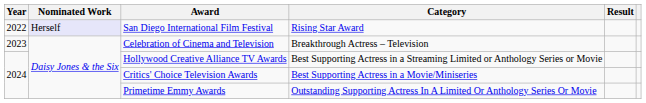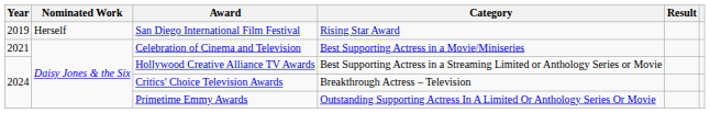 <table class="wikitable sortable plainrowheaders">
 <tr>
 <th scope="col">Year</th>
 <th scope="col">Nominated Work</th>
 <th scope="col">Award</th>
 <th scope="col">Category</th>
 <th scope="col" class="unsortable">Result</th>
 <th></th>
 </tr>
 <tr>
-<td>2022</td>
-<td style="background: lavender;">Herself</td>
+<td>2019</td>
+<td>Herself</td>
 <td><a href='#'>San Diego International Film Festival</a></td>
 <td><a href='#'>Rising Star Award</a></td>
 <td></td>
 <td></td>
 </tr>
 <tr>
-<td>2023</td>
+<td>2021</td>
 <td rowspan="4"><em><a href='#'>Daisy Jones & the Six</a></em></td>
 <td><a href='#'>Celebration of Cinema and Television</a></td>
-<td>Breakthrough Actress – Television</td>
+<td><a href='#'>Best Supporting Actress in a Movie/Miniseries</a></td>
 <td></td>
 <td></td>
 </tr>
 <tr>
 <td rowspan="3">2024</td>
 <td><a href='#'>Hollywood Creative Alliance TV Awards</a></td>
 <td>Best Supporting Actress in a Streaming Limited or Anthology Series or Movie</td>
 <td></td>
 <td></td>
 </tr>
 <tr>
 <td><a href='#'>Critics' Choice Television Awards</a></td>
-<td><a href='#'>Best Supporting Actress in a Movie/Miniseries</a></td>
+<td>Breakthrough Actress – Television</td>
 <td></td>
 <td></td>
 </tr>
 <tr>
 <td><a href='#'>Primetime Emmy Awards</a></td>
 <td><a href='#'>Outstanding Supporting Actress In A Limited Or Anthology Series Or Movie</a></td>
 <td></td>
 <td></td>
 </tr>
 </table>
